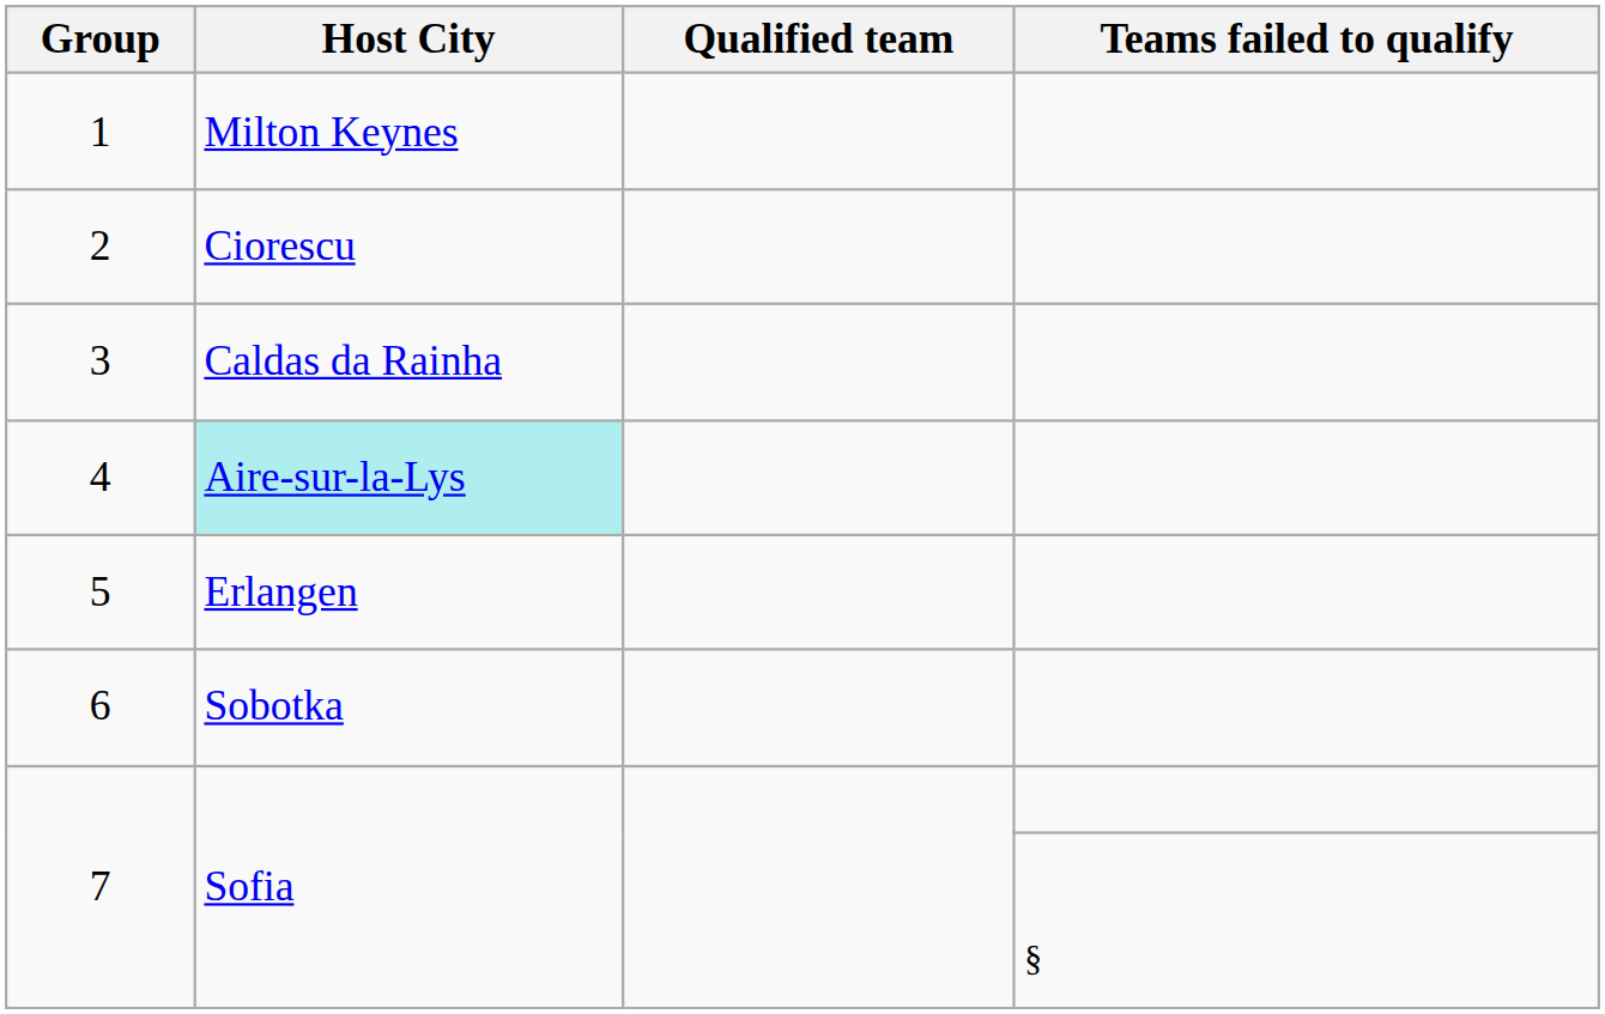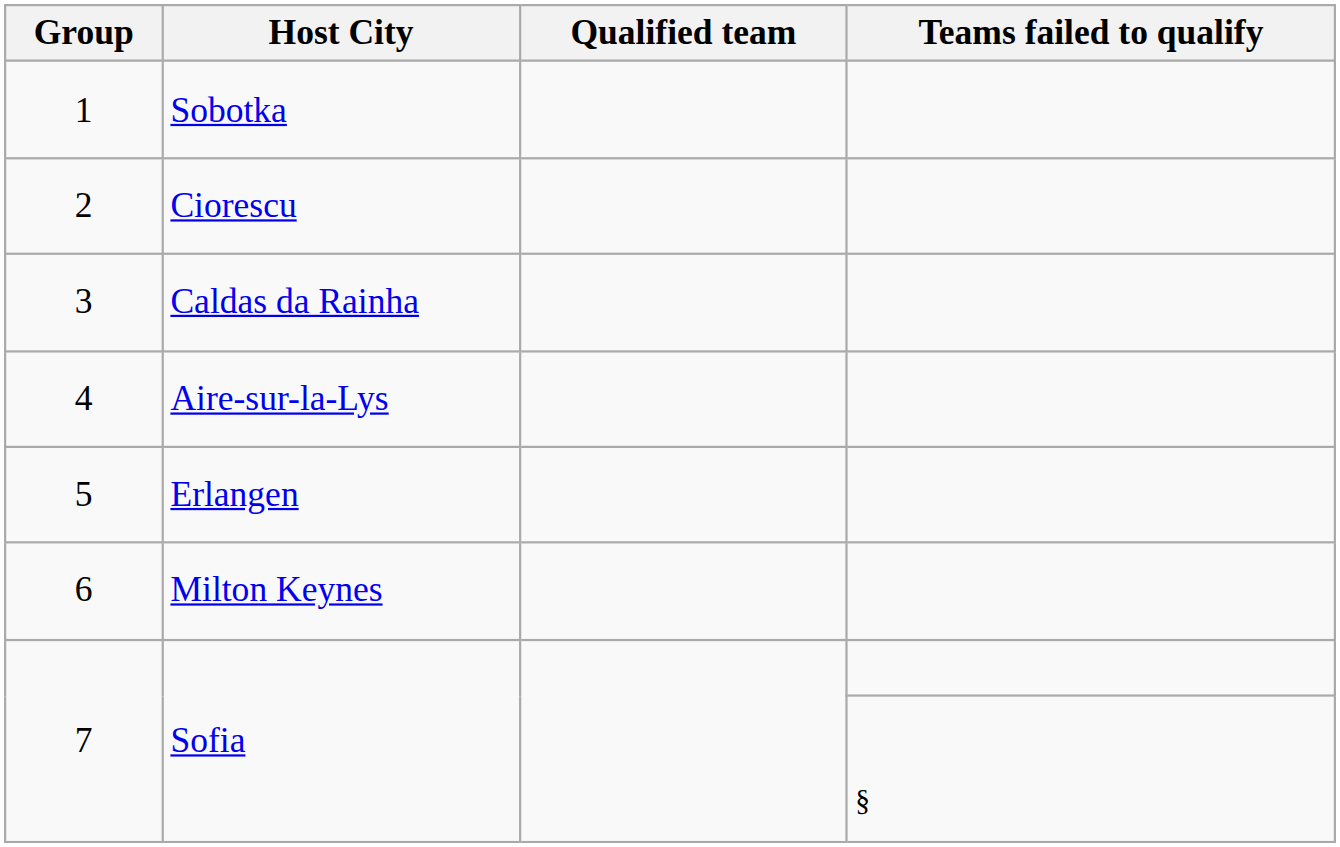 <table class="wikitable" width=600>
 <tr>
 <th>Group</th>
 <th>Host City</th>
 <th>Qualified team</th>
 <th>Teams failed to qualify</th>
 </tr>
 <tr>
 <td align="center">1</td>
-<td> <a href='#'>Milton Keynes</a></td>
+<td> <a href='#'>Sobotka</a></td>
 <td></td>
 <td><br><br></td>
 </tr>
 <tr>
 <td align="center">2</td>
 <td> <a href='#'>Ciorescu</a></td>
 <td></td>
 <td><br><br></td>
 </tr>
 <tr>
 <td align="center">3</td>
 <td> <a href='#'>Caldas da Rainha</a></td>
 <td></td>
 <td><br><br></td>
 </tr>
 <tr>
 <td align="center">4</td>
-<td style="background: paleturquoise;"> <a href='#'>Aire-sur-la-Lys</a></td>
+<td> <a href='#'>Aire-sur-la-Lys</a></td>
 <td></td>
 <td><br><br></td>
 </tr>
 <tr>
 <td align="center">5</td>
 <td> <a href='#'>Erlangen</a></td>
 <td></td>
 <td><br><br></td>
 </tr>
 <tr>
 <td align="center">6</td>
-<td> <a href='#'>Sobotka</a></td>
+<td> <a href='#'>Milton Keynes</a></td>
 <td></td>
 <td><br><br></td>
 </tr>
 <tr>
 <td align="center" rowspan="2">7</td>
 <td rowspan="2"> <a href='#'>Sofia</a></td>
 <td rowspan="2"></td>
 <td><br></td>
 </tr>
 <tr>
 <td><br><br><strong></strong><sup>§</sup></td>
 </tr>
 </table>
